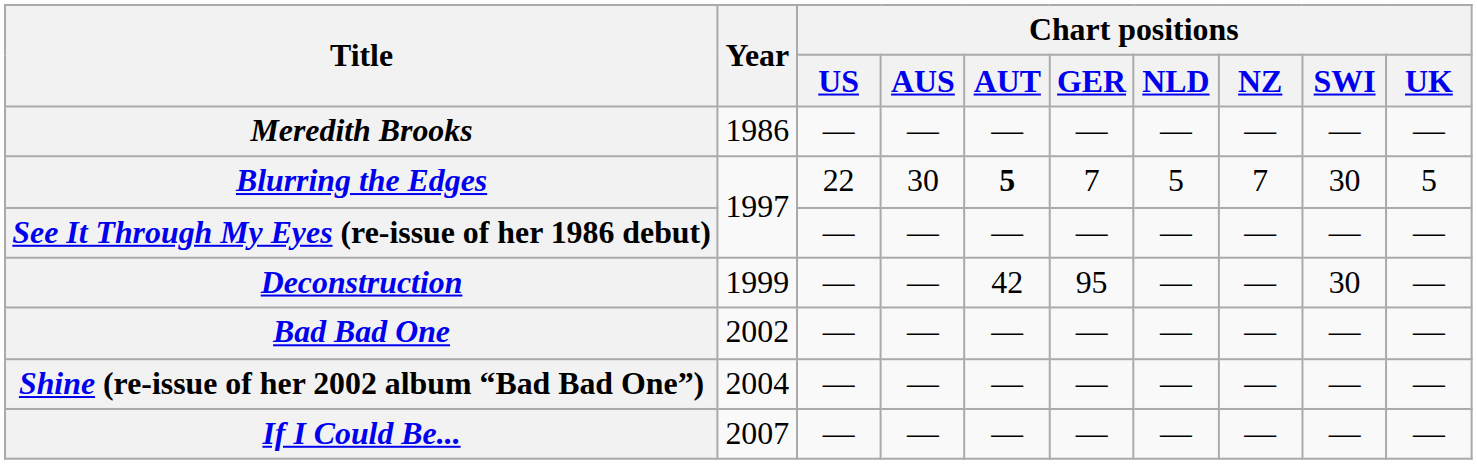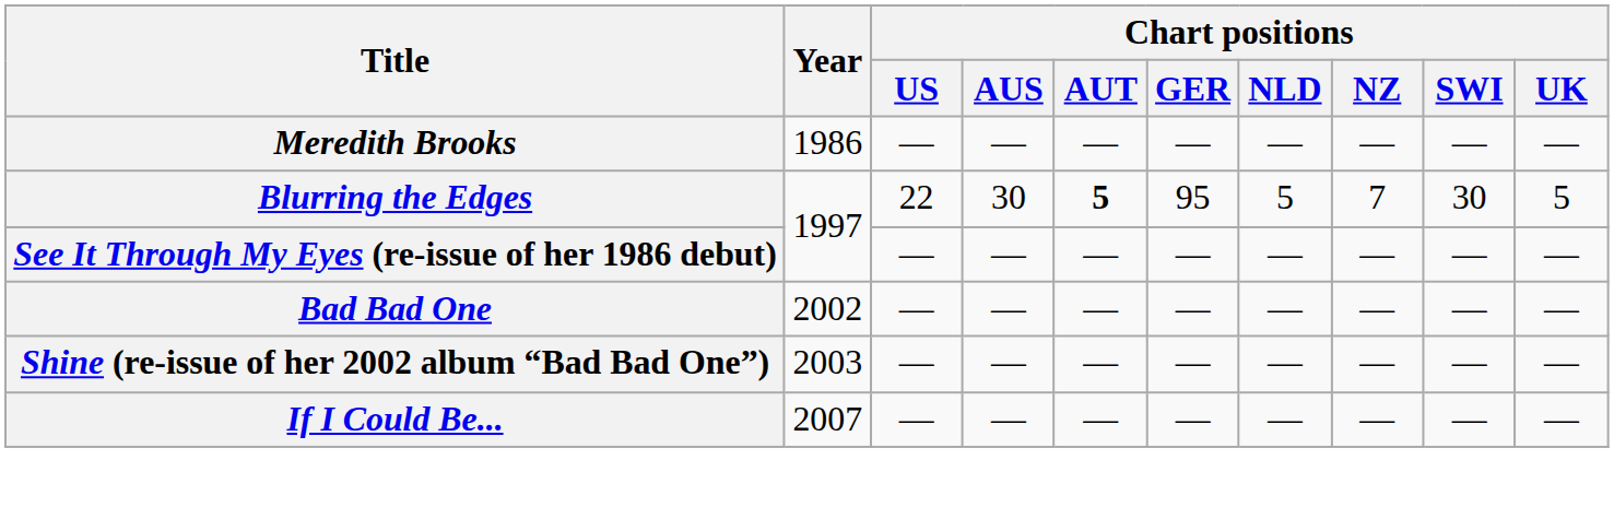 <table class="wikitable plainrowheaders" style="text-align:center">
 <tr>
 <th rowspan="2">Title</th>
 <th rowspan="2">Year</th>
 <th colspan="8">Chart positions</th>
 </tr>
 <tr>
 <th width="35"><a href='#'>US</a><br></th>
 <th width="35"><a href='#'>AUS</a><br></th>
 <th width="35"><a href='#'>AUT</a><br></th>
 <th width="35"><a href='#'>GER</a><br></th>
 <th width="35"><a href='#'>NLD</a><br></th>
 <th width="35"><a href='#'>NZ</a><br></th>
 <th width="35"><a href='#'>SWI</a><br></th>
 <th width="35"><a href='#'>UK</a><br></th>
 </tr>
 <tr>
 <th scope="row"><em>Meredith Brooks</em></th>
 <td>1986</td>
 <td>—</td>
 <td>—</td>
 <td>—</td>
 <td>—</td>
 <td>—</td>
 <td>—</td>
 <td>—</td>
 <td>—</td>
 </tr>
 <tr>
 <th scope="row"><em><a href='#'>Blurring the Edges</a></em></th>
 <td rowspan="2">1997</td>
 <td>22</td>
 <td>30</td>
 <td><strong>5</strong></td>
-<td>7</td>
+<td>95</td>
 <td>5</td>
 <td>7</td>
 <td>30</td>
 <td>5</td>
 </tr>
 <tr>
 <th scope="row"><em><a href='#'>See It Through My Eyes</a></em> (re-issue of her 1986 debut)</th>
 <td>—</td>
 <td>—</td>
 <td>—</td>
 <td>—</td>
 <td>—</td>
 <td>—</td>
 <td>—</td>
 <td>—</td>
 </tr>
 <tr>
-<th scope="row"><em><a href='#'>Deconstruction</a></em></th>
-<td>1999</td>
-<td>—</td>
-<td>—</td>
-<td>42</td>
-<td>95</td>
-<td>—</td>
-<td>—</td>
-<td>30</td>
-<td>—</td>
-</tr>
-<tr>
 <th scope="row"><em><a href='#'>Bad Bad One</a></em></th>
 <td>2002</td>
 <td>—</td>
 <td>—</td>
 <td>—</td>
 <td>—</td>
 <td>—</td>
 <td>—</td>
 <td>—</td>
 <td>—</td>
 </tr>
 <tr>
 <th scope="row"><em><a href='#'>Shine</a></em> (re-issue of her 2002 album “Bad Bad One”)</th>
-<td>2004</td>
+<td>2003</td>
 <td>—</td>
 <td>—</td>
 <td>—</td>
 <td>—</td>
 <td>—</td>
 <td>—</td>
 <td>—</td>
 <td>—</td>
 </tr>
 <tr>
 <th scope="row"><em><a href='#'>If I Could Be...</a></em></th>
 <td>2007</td>
 <td>—</td>
 <td>—</td>
 <td>—</td>
 <td>—</td>
 <td>—</td>
 <td>—</td>
 <td>—</td>
 <td>—</td>
 </tr>
 </table>
